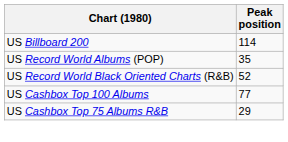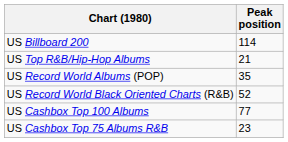 <table class="wikitable sortable">
 <tr>
 <th>Chart (1980)</th>
 <th>Peak<br>position</th>
 </tr>
 <tr>
 <td>US <em><a href='#'>Billboard 200</a></em></td>
 <td>114</td>
+</tr>
+<tr>
+<td>US <em><a href='#'>Top R&B/Hip-Hop Albums</a></em></td>
+<td>21</td>
 </tr>
 <tr>
 <td>US <a href='#'><em>Record World Albums</em></a> (POP)</td>
 <td>35</td>
 </tr>
 <tr>
 <td>US <a href='#'><em>Record World Black Oriented Charts</em></a> (R&B) </td>
 <td>52</td>
 </tr>
 <tr>
 <td>US <a href='#'><em>Cashbox Top 100 Albums</em></a></td>
 <td>77</td>
 </tr>
 <tr>
 <td>US <a href='#'><em>Cashbox Top 75 Albums R&B</em></a></td>
-<td>29</td>
+<td>23</td>
 </tr>
 </table>
